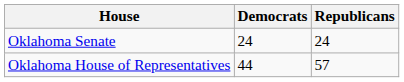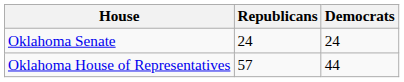 <table class=wikitable>
 <tr>
 <th>House</th>
+<th>Republicans</th>
 <th>Democrats</th>
-<th>Republicans</th>
 </tr>
 <tr>
 <td><a href='#'>Oklahoma Senate</a></td>
 <td>24</td>
 <td>24</td>
 </tr>
 <tr>
 <td><a href='#'>Oklahoma House of Representatives</a></td>
+<td>57</td>
 <td>44</td>
-<td>57</td>
 </tr>
 </table>
